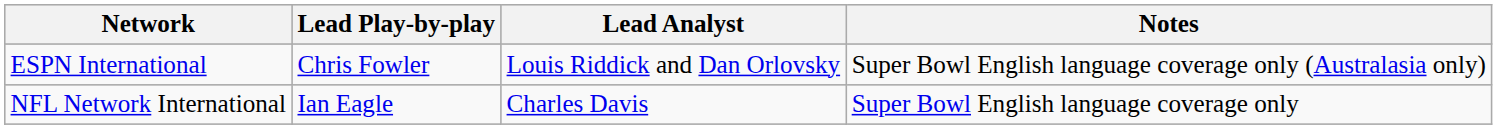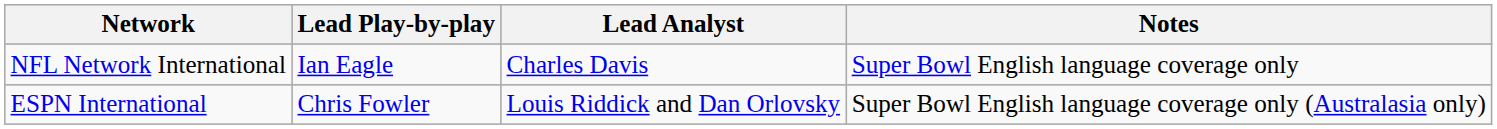 <table class="wikitable">
 <tr>
 <th>Network</th>
 <th>Lead Play-by-play</th>
 <th>Lead Analyst</th>
 <th>Notes</th>
 </tr>
 <tr>
+<td><a href='#'>NFL Network</a> International</td>
+<td><a href='#'>Ian Eagle</a></td>
+<td><a href='#'>Charles Davis</a></td>
+<td><a href='#'>Super Bowl</a> English language coverage only</td>
+</tr>
+<tr>
 <td><a href='#'>ESPN International</a></td>
 <td><a href='#'>Chris Fowler</a></td>
 <td><a href='#'>Louis Riddick</a> and <a href='#'>Dan Orlovsky</a></td>
 <td>Super Bowl English language coverage only (<a href='#'>Australasia</a> only)</td>
 </tr>
-<tr>
-<td><a href='#'>NFL Network</a> International</td>
-<td><a href='#'>Ian Eagle</a></td>
-<td><a href='#'>Charles Davis</a></td>
-<td><a href='#'>Super Bowl</a> English language coverage only</td>
-</tr>
 </table>
